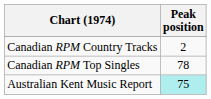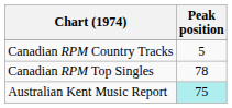 <table class="wikitable sortable">
 <tr>
 <th align="left">Chart (1974)</th>
 <th align="center">Peak<br>position</th>
 </tr>
 <tr>
 </tr>
 <tr>
 </tr>
 <tr>
 <td align="left">Canadian <em>RPM</em> Country Tracks</td>
-<td align="center">2</td>
+<td align="center">5</td>
 </tr>
 <tr>
 <td align="left">Canadian <em>RPM</em> Top Singles</td>
 <td align="center">78</td>
 </tr>
 <tr>
 <td align="left">Australian Kent Music Report</td>
 <td align="center" style="background: paleturquoise;">75</td>
 </tr>
 </table>
